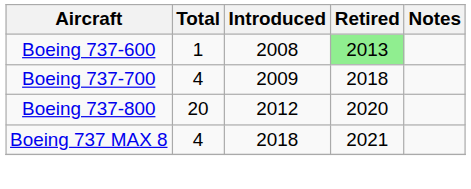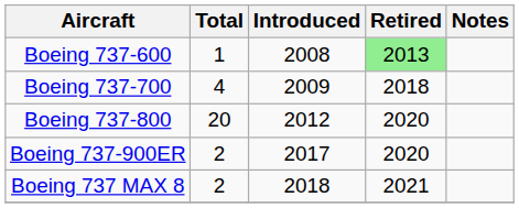 <table class="wikitable" style="margin:1em auto; border-collapse:collapse;text-align:center">
 <tr>
 <th>Aircraft</th>
 <th>Total</th>
 <th>Introduced</th>
 <th>Retired</th>
 <th>Notes</th>
 </tr>
 <tr>
 <td><a href='#'>Boeing 737-600</a></td>
 <td>1</td>
 <td>2008</td>
 <td style="background: lightgreen;">2013</td>
 <td></td>
 </tr>
 <tr>
 <td><a href='#'>Boeing 737-700</a></td>
 <td>4</td>
 <td>2009</td>
 <td>2018</td>
 <td></td>
 </tr>
 <tr>
 <td><a href='#'>Boeing 737-800</a></td>
 <td>20</td>
 <td>2012</td>
 <td>2020</td>
 <td></td>
 </tr>
 <tr>
+<td><a href='#'>Boeing 737-900ER</a></td>
+<td>2</td>
+<td>2017</td>
+<td>2020</td>
+<td></td>
+</tr>
+<tr>
 <td><a href='#'>Boeing 737 MAX 8</a></td>
-<td>4</td>
+<td>2</td>
 <td>2018</td>
 <td>2021</td>
 <td></td>
 </tr>
 <tr>
 </tr>
 </table>
